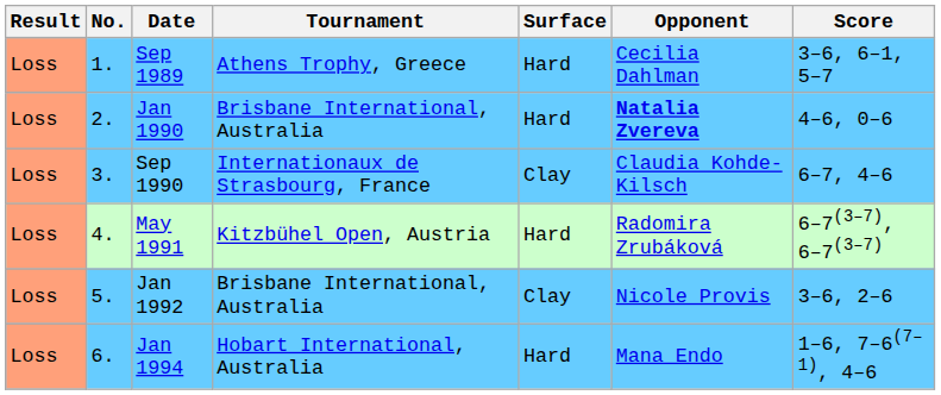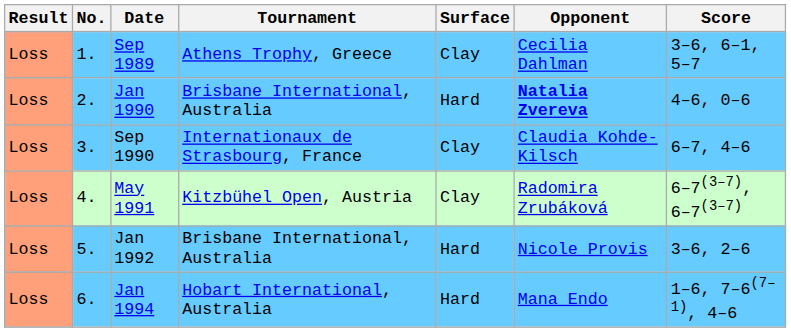 <table class="sortable wikitable">
 <tr>
 <th>Result</th>
 <th>No.</th>
 <th>Date</th>
 <th>Tournament</th>
 <th>Surface</th>
 <th>Opponent</th>
 <th class="unsortable">Score</th>
 </tr>
 <tr bgcolor="66CCFF">
 <td style="background:#ffa07a;">Loss</td>
 <td>1.</td>
 <td><a href='#'>Sep 1989</a></td>
 <td><a href='#'>Athens Trophy</a>, Greece</td>
-<td>Hard</td>
+<td>Clay</td>
 <td> <a href='#'>Cecilia Dahlman</a></td>
 <td>3–6, 6–1, 5–7</td>
 </tr>
 <tr bgcolor="66CCFF">
 <td style="background:#ffa07a;">Loss</td>
 <td>2.</td>
 <td><a href='#'>Jan 1990</a></td>
 <td><a href='#'>Brisbane International</a>, Australia</td>
 <td>Hard</td>
 <td><strong> <a href='#'>Natalia Zvereva</a></strong></td>
 <td>4–6, 0–6</td>
 </tr>
 <tr bgcolor="66CCFF">
 <td style="background:#ffa07a;">Loss</td>
 <td>3.</td>
 <td>Sep 1990</td>
 <td><a href='#'>Internationaux de Strasbourg</a>, France</td>
 <td>Clay</td>
 <td> <a href='#'>Claudia Kohde-Kilsch</a></td>
 <td>6–7, 4–6</td>
 </tr>
 <tr bgcolor="CCFFCC">
 <td style="background:#ffa07a;">Loss</td>
 <td>4.</td>
 <td><a href='#'>May 1991</a></td>
 <td><a href='#'>Kitzbühel Open</a>, Austria</td>
-<td>Hard</td>
+<td>Clay</td>
 <td> <a href='#'>Radomira Zrubáková</a></td>
 <td>6–7<sup>(3–7)</sup>, 6–7<sup>(3–7)</sup></td>
 </tr>
 <tr bgcolor="66CCFF">
 <td style="background:#ffa07a;">Loss</td>
 <td>5.</td>
 <td>Jan 1992</td>
 <td>Brisbane International, Australia</td>
-<td>Clay</td>
+<td>Hard</td>
 <td> <a href='#'>Nicole Provis</a></td>
 <td>3–6, 2–6</td>
 </tr>
 <tr bgcolor="66CCFF">
 <td style="background:#ffa07a;">Loss</td>
 <td>6.</td>
 <td><a href='#'>Jan 1994</a></td>
 <td><a href='#'>Hobart International</a>, Australia</td>
 <td>Hard</td>
 <td> <a href='#'>Mana Endo</a></td>
 <td>1–6, 7–6<sup>(7–1)</sup>, 4–6</td>
 </tr>
 </table>
